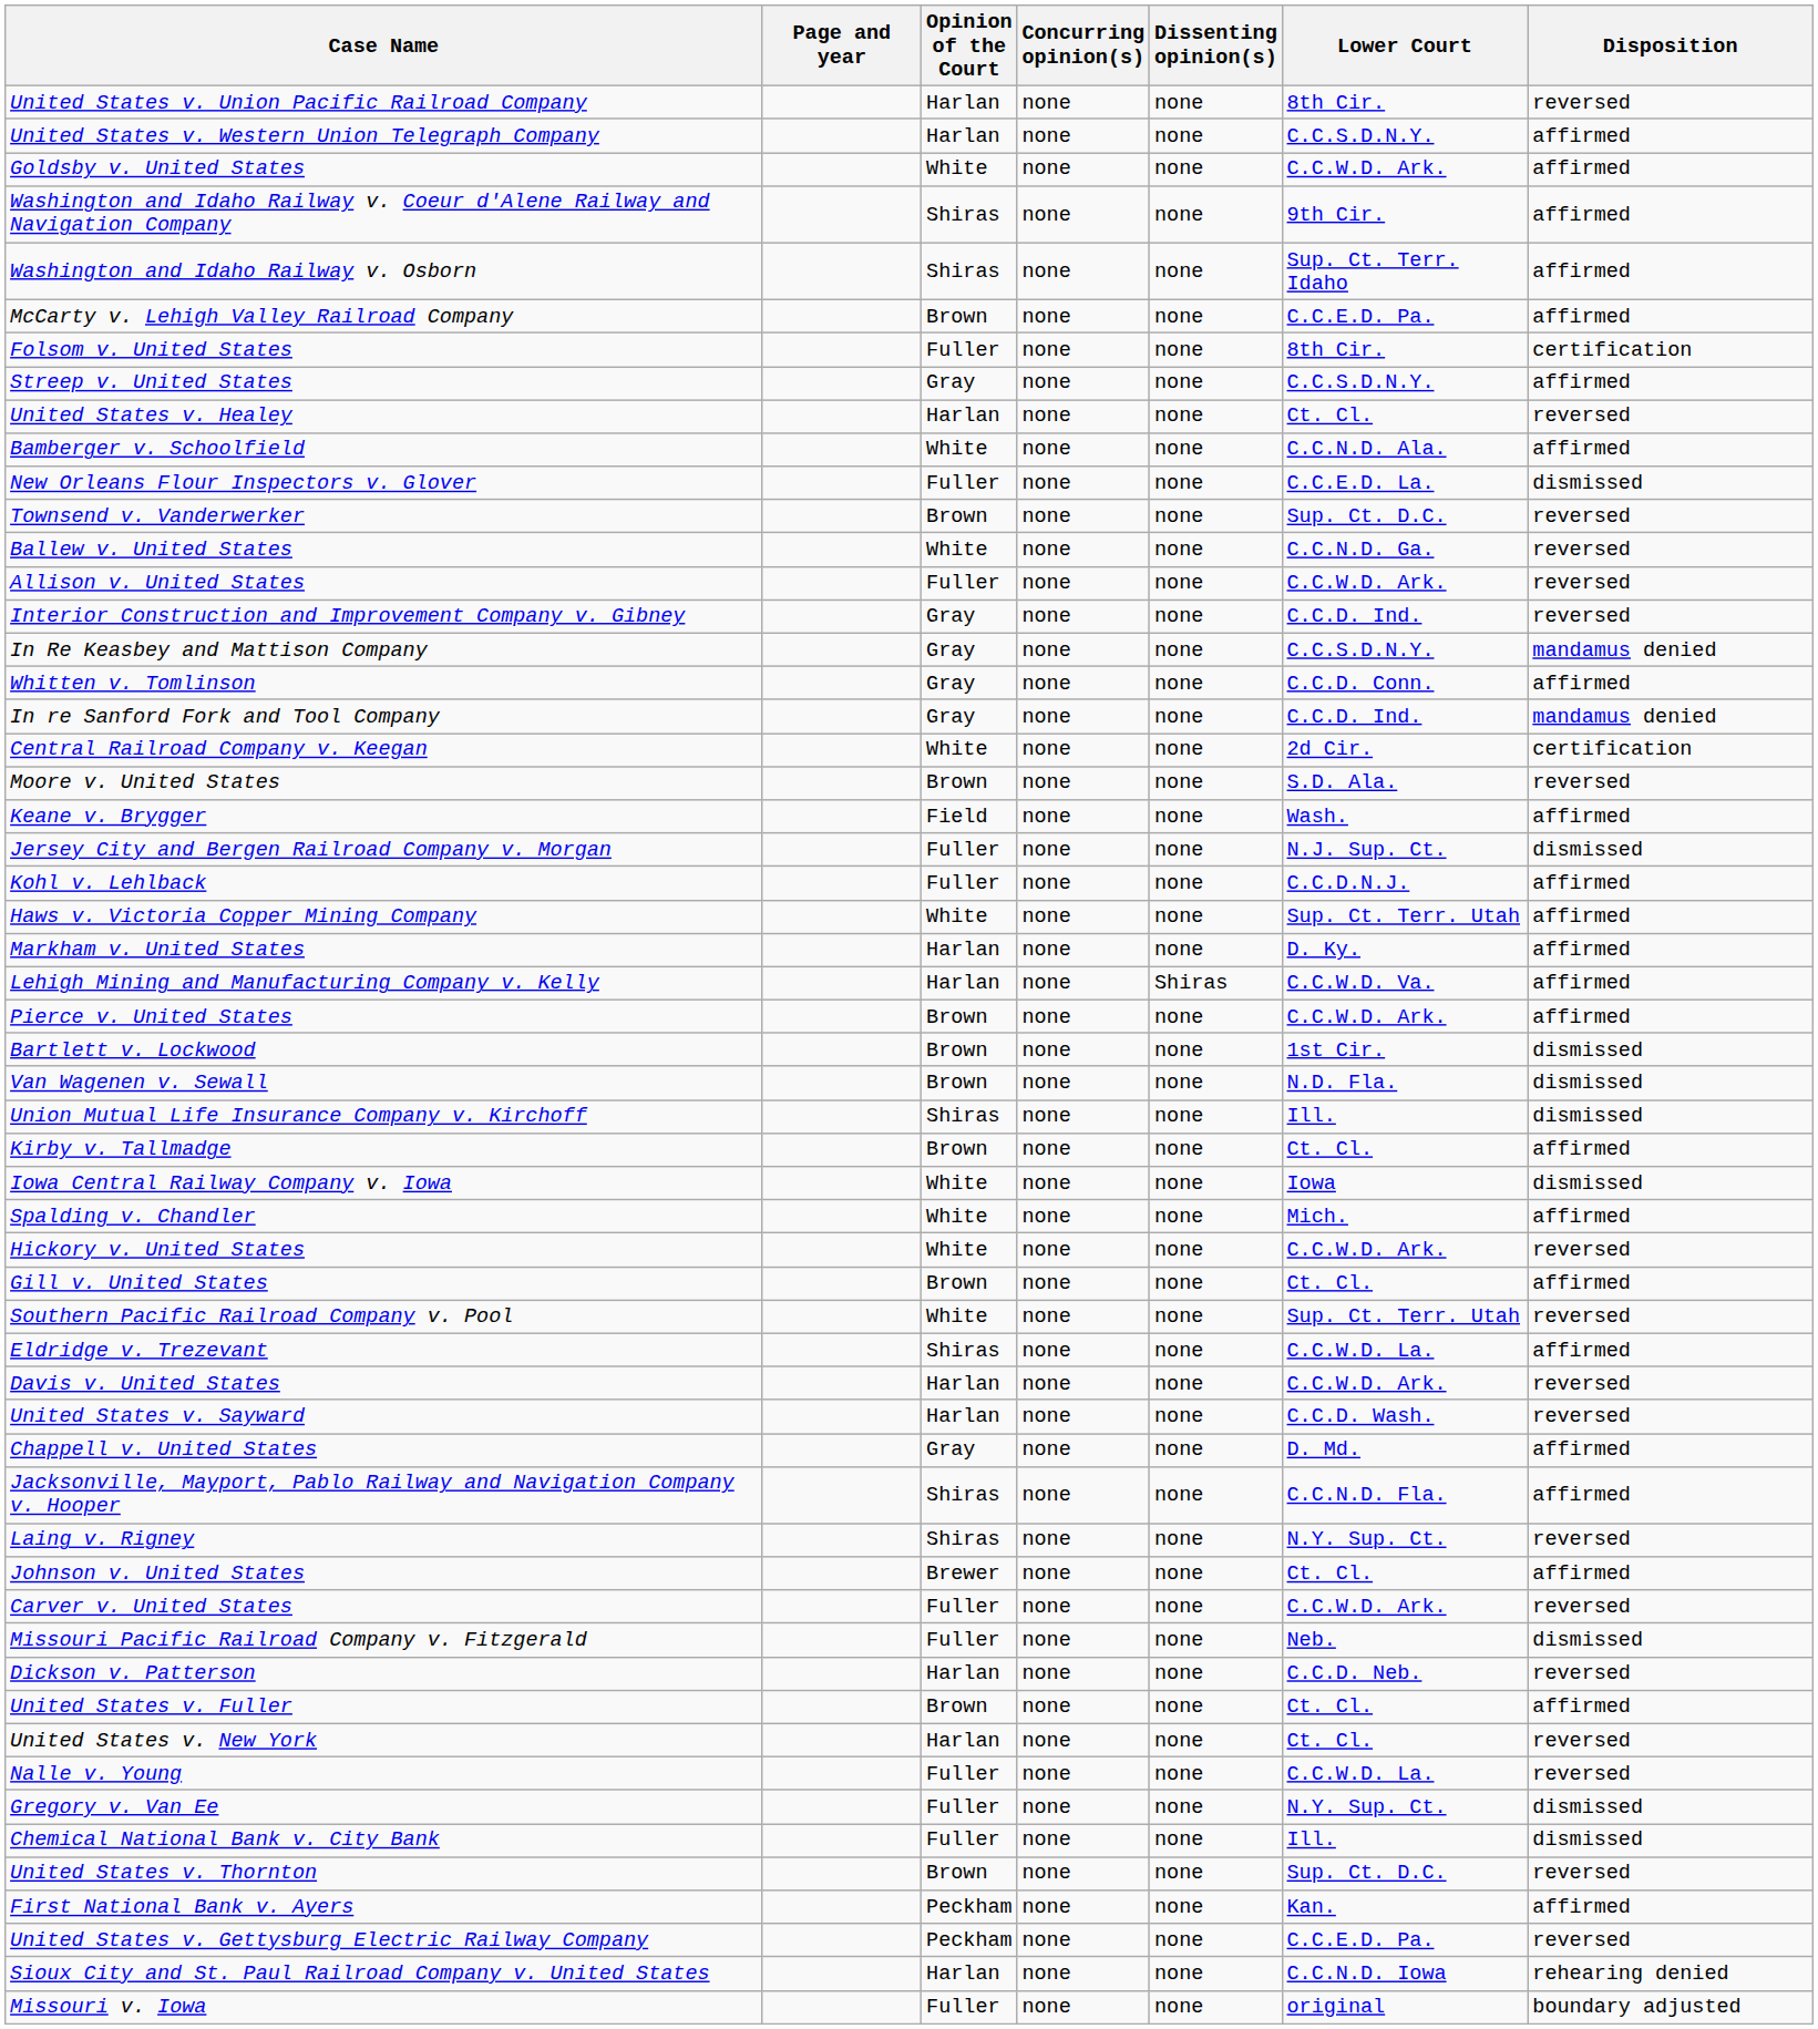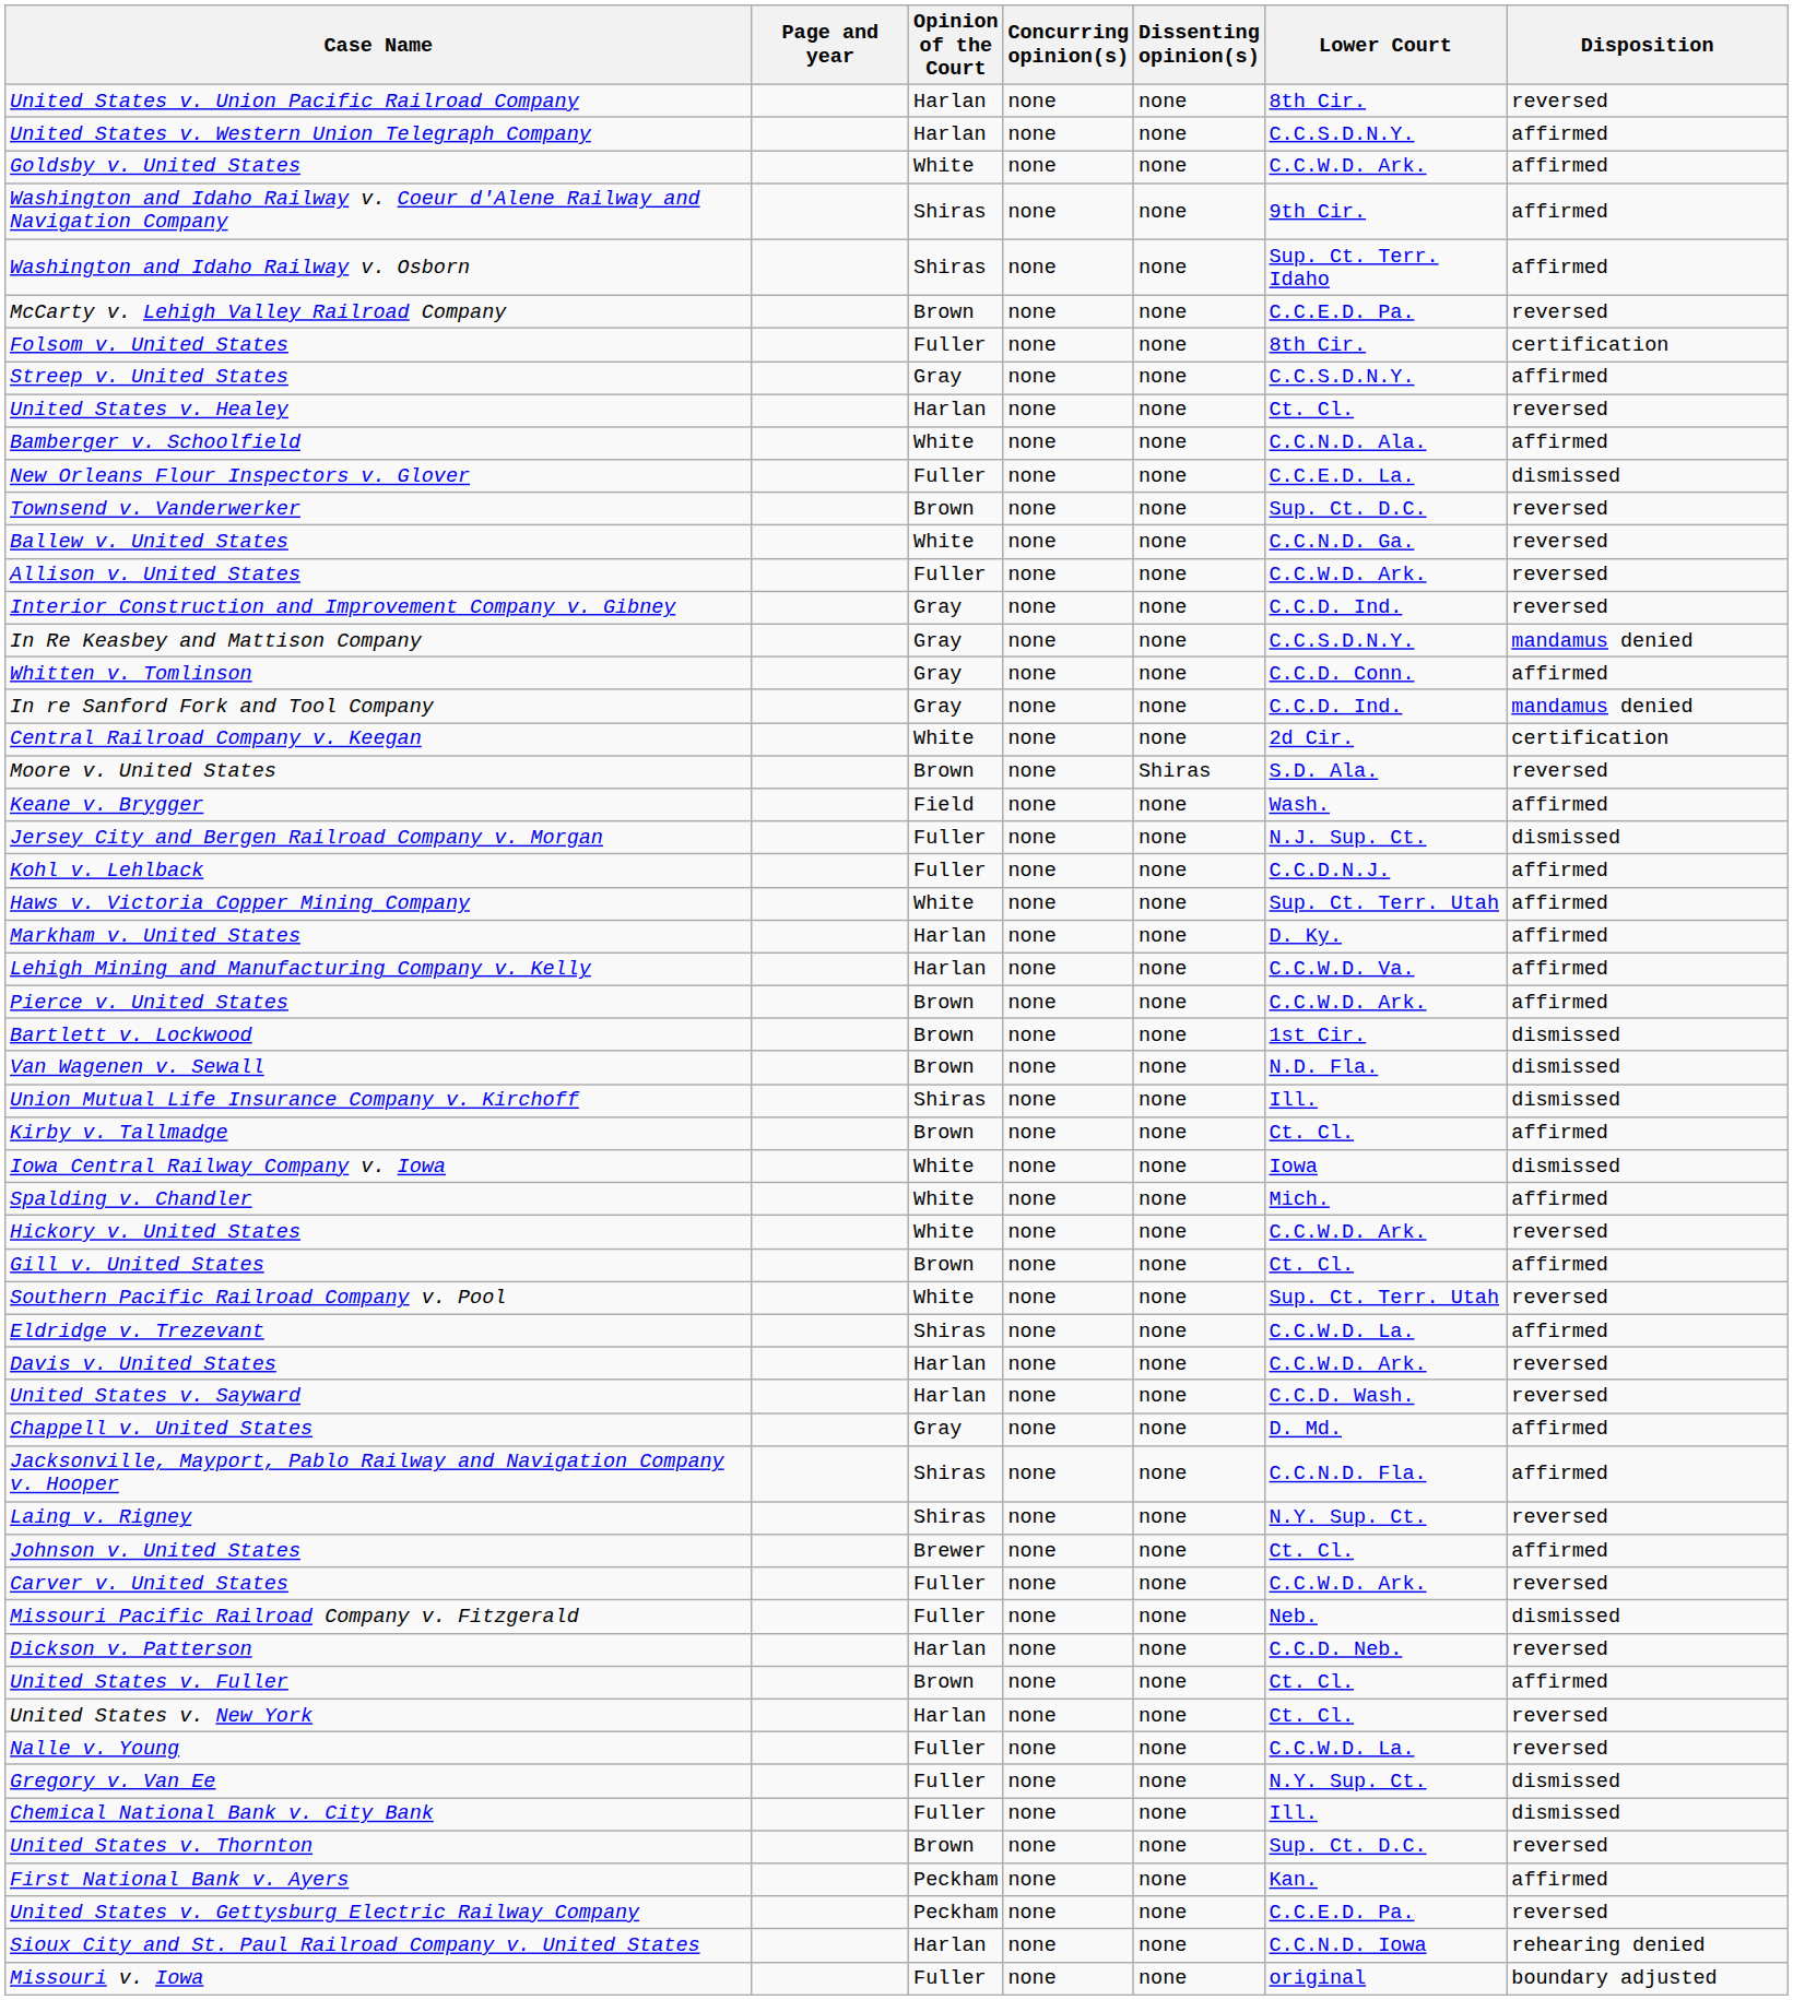 <table class="wikitable sortable">
 <tr>
 <th scope="col" style="width: 475px;">Case Name</th>
 <th scope="col" style="width: 95px;">Page and year</th>
 <th scope="col" style="width: 10px;">Opinion of the Court</th>
 <th scope="col" style="width: 10px;">Concurring opinion(s)</th>
 <th scope="col" style="width: 10px;">Dissenting opinion(s)</th>
 <th scope="col" style="width: 150px;">Lower Court</th>
 <th scope="col" style="width: 175px;">Disposition</th>
 </tr>
 <tr>
 <td><em><a href='#'>United States v. Union Pacific Railroad Company</a></em></td>
 <td align="right"></td>
 <td>Harlan</td>
 <td>none</td>
 <td>none</td>
 <td><a href='#'>8th Cir.</a></td>
 <td>reversed</td>
 </tr>
 <tr>
 <td><em><a href='#'>United States v. Western Union Telegraph Company</a></em></td>
 <td align="right"></td>
 <td>Harlan</td>
 <td>none</td>
 <td>none</td>
 <td><a href='#'>C.C.S.D.N.Y.</a></td>
 <td>affirmed</td>
 </tr>
 <tr>
 <td><em><a href='#'>Goldsby v. United States</a></em></td>
 <td align="right"></td>
 <td>White</td>
 <td>none</td>
 <td>none</td>
 <td><a href='#'>C.C.W.D. Ark.</a></td>
 <td>affirmed</td>
 </tr>
 <tr>
 <td><em><a href='#'>Washington and Idaho Railway</a> v. <a href='#'>Coeur d'Alene Railway and Navigation Company</a></em></td>
 <td align="right"></td>
 <td>Shiras</td>
 <td>none</td>
 <td>none</td>
 <td><a href='#'>9th Cir.</a></td>
 <td>affirmed</td>
 </tr>
 <tr>
 <td><em><a href='#'>Washington and Idaho Railway</a> v. Osborn</em></td>
 <td align="right"></td>
 <td>Shiras</td>
 <td>none</td>
 <td>none</td>
 <td><a href='#'>Sup. Ct. Terr. Idaho</a></td>
 <td>affirmed</td>
 </tr>
 <tr>
 <td><em>McCarty v. <a href='#'>Lehigh Valley Railroad</a> Company</em></td>
 <td align="right"></td>
 <td>Brown</td>
 <td>none</td>
 <td>none</td>
 <td><a href='#'>C.C.E.D. Pa.</a></td>
-<td>affirmed</td>
+<td>reversed</td>
 </tr>
 <tr>
 <td><em><a href='#'>Folsom v. United States</a></em></td>
 <td align="right"></td>
 <td>Fuller</td>
 <td>none</td>
 <td>none</td>
 <td><a href='#'>8th Cir.</a></td>
 <td>certification</td>
 </tr>
 <tr>
 <td><em><a href='#'>Streep v. United States</a></em></td>
 <td align="right"></td>
 <td>Gray</td>
 <td>none</td>
 <td>none</td>
 <td><a href='#'>C.C.S.D.N.Y.</a></td>
 <td>affirmed</td>
 </tr>
 <tr>
 <td><em><a href='#'>United States v. Healey</a></em></td>
 <td align="right"></td>
 <td>Harlan</td>
 <td>none</td>
 <td>none</td>
 <td><a href='#'>Ct. Cl.</a></td>
 <td>reversed</td>
 </tr>
 <tr>
 <td><em><a href='#'>Bamberger v. Schoolfield</a></em></td>
 <td align="right"></td>
 <td>White</td>
 <td>none</td>
 <td>none</td>
 <td><a href='#'>C.C.N.D. Ala.</a></td>
 <td>affirmed</td>
 </tr>
 <tr>
 <td><em><a href='#'>New Orleans Flour Inspectors v. Glover</a></em></td>
 <td align="right"></td>
 <td>Fuller</td>
 <td>none</td>
 <td>none</td>
 <td><a href='#'>C.C.E.D. La.</a></td>
 <td>dismissed</td>
 </tr>
 <tr>
 <td><em><a href='#'>Townsend v. Vanderwerker</a></em></td>
 <td align="right"></td>
 <td>Brown</td>
 <td>none</td>
 <td>none</td>
 <td><a href='#'>Sup. Ct. D.C.</a></td>
 <td>reversed</td>
 </tr>
 <tr>
 <td><em><a href='#'>Ballew v. United States</a></em></td>
 <td align="right"></td>
 <td>White</td>
 <td>none</td>
 <td>none</td>
 <td><a href='#'>C.C.N.D. Ga.</a></td>
 <td>reversed</td>
 </tr>
 <tr>
 <td><em><a href='#'>Allison v. United States</a></em></td>
 <td align="right"></td>
 <td>Fuller</td>
 <td>none</td>
 <td>none</td>
 <td><a href='#'>C.C.W.D. Ark.</a></td>
 <td>reversed</td>
 </tr>
 <tr>
 <td><em><a href='#'>Interior Construction and Improvement Company v. Gibney</a></em></td>
 <td align="right"></td>
 <td>Gray</td>
 <td>none</td>
 <td>none</td>
 <td><a href='#'>C.C.D. Ind.</a></td>
 <td>reversed</td>
 </tr>
 <tr>
 <td><em>In Re Keasbey and Mattison Company</em></td>
 <td align="right"></td>
 <td>Gray</td>
 <td>none</td>
 <td>none</td>
 <td><a href='#'>C.C.S.D.N.Y.</a></td>
 <td><a href='#'>mandamus</a> denied</td>
 </tr>
 <tr>
 <td><em><a href='#'>Whitten v. Tomlinson</a></em></td>
 <td align="right"></td>
 <td>Gray</td>
 <td>none</td>
 <td>none</td>
 <td><a href='#'>C.C.D. Conn.</a></td>
 <td>affirmed</td>
 </tr>
 <tr>
 <td><em>In re Sanford Fork and Tool Company</em></td>
 <td align="right"></td>
 <td>Gray</td>
 <td>none</td>
 <td>none</td>
 <td><a href='#'>C.C.D. Ind.</a></td>
 <td><a href='#'>mandamus</a> denied</td>
 </tr>
 <tr>
 <td><em><a href='#'>Central Railroad Company v. Keegan</a></em></td>
 <td align="right"></td>
 <td>White</td>
 <td>none</td>
 <td>none</td>
 <td><a href='#'>2d Cir.</a></td>
 <td>certification</td>
 </tr>
 <tr>
 <td><em>Moore v. United States</em></td>
 <td align="right"></td>
 <td>Brown</td>
 <td>none</td>
-<td>none</td>
+<td>Shiras</td>
 <td><a href='#'>S.D. Ala.</a></td>
 <td>reversed</td>
 </tr>
 <tr>
 <td><em><a href='#'>Keane v. Brygger</a></em></td>
 <td align="right"></td>
 <td>Field</td>
 <td>none</td>
 <td>none</td>
 <td><a href='#'>Wash.</a></td>
 <td>affirmed</td>
 </tr>
 <tr>
 <td><em><a href='#'>Jersey City and Bergen Railroad Company v. Morgan</a></em></td>
 <td align="right"></td>
 <td>Fuller</td>
 <td>none</td>
 <td>none</td>
 <td><a href='#'>N.J. Sup. Ct.</a></td>
 <td>dismissed</td>
 </tr>
 <tr>
 <td><em><a href='#'>Kohl v. Lehlback</a></em></td>
 <td align="right"></td>
 <td>Fuller</td>
 <td>none</td>
 <td>none</td>
 <td><a href='#'>C.C.D.N.J.</a></td>
 <td>affirmed</td>
 </tr>
 <tr>
 <td><em><a href='#'>Haws v. Victoria Copper Mining Company</a></em></td>
 <td align="right"></td>
 <td>White</td>
 <td>none</td>
 <td>none</td>
 <td><a href='#'>Sup. Ct. Terr. Utah</a></td>
 <td>affirmed</td>
 </tr>
 <tr>
 <td><em><a href='#'>Markham v. United States</a></em></td>
 <td align="right"></td>
 <td>Harlan</td>
 <td>none</td>
 <td>none</td>
 <td><a href='#'>D. Ky.</a></td>
 <td>affirmed</td>
 </tr>
 <tr>
 <td><em><a href='#'>Lehigh Mining and Manufacturing Company v. Kelly</a></em></td>
 <td align="right"></td>
 <td>Harlan</td>
 <td>none</td>
-<td>Shiras</td>
+<td>none</td>
 <td><a href='#'>C.C.W.D. Va.</a></td>
 <td>affirmed</td>
 </tr>
 <tr>
 <td><em><a href='#'>Pierce v. United States</a></em></td>
 <td align="right"></td>
 <td>Brown</td>
 <td>none</td>
 <td>none</td>
 <td><a href='#'>C.C.W.D. Ark.</a></td>
 <td>affirmed</td>
 </tr>
 <tr>
 <td><em><a href='#'>Bartlett v. Lockwood</a></em></td>
 <td align="right"></td>
 <td>Brown</td>
 <td>none</td>
 <td>none</td>
 <td><a href='#'>1st Cir.</a></td>
 <td>dismissed</td>
 </tr>
 <tr>
 <td><em><a href='#'>Van Wagenen v. Sewall</a></em></td>
 <td align="right"></td>
 <td>Brown</td>
 <td>none</td>
 <td>none</td>
 <td><a href='#'>N.D. Fla.</a></td>
 <td>dismissed</td>
 </tr>
 <tr>
 <td><em><a href='#'>Union Mutual Life Insurance Company v. Kirchoff</a></em></td>
 <td align="right"></td>
 <td>Shiras</td>
 <td>none</td>
 <td>none</td>
 <td><a href='#'>Ill.</a></td>
 <td>dismissed</td>
 </tr>
 <tr>
 <td><em><a href='#'>Kirby v. Tallmadge</a></em></td>
 <td align="right"></td>
 <td>Brown</td>
 <td>none</td>
 <td>none</td>
 <td><a href='#'>Ct. Cl.</a></td>
 <td>affirmed</td>
 </tr>
 <tr>
 <td><em><a href='#'>Iowa Central Railway Company</a> v. <a href='#'>Iowa</a></em></td>
 <td align="right"></td>
 <td>White</td>
 <td>none</td>
 <td>none</td>
 <td><a href='#'>Iowa</a></td>
 <td>dismissed</td>
 </tr>
 <tr>
 <td><em><a href='#'>Spalding v. Chandler</a></em></td>
 <td align="right"></td>
 <td>White</td>
 <td>none</td>
 <td>none</td>
 <td><a href='#'>Mich.</a></td>
 <td>affirmed</td>
 </tr>
 <tr>
 <td><em><a href='#'>Hickory v. United States</a></em></td>
 <td align="right"></td>
 <td>White</td>
 <td>none</td>
 <td>none</td>
 <td><a href='#'>C.C.W.D. Ark.</a></td>
 <td>reversed</td>
 </tr>
 <tr>
 <td><em><a href='#'>Gill v. United States</a></em></td>
 <td align="right"></td>
 <td>Brown</td>
 <td>none</td>
 <td>none</td>
 <td><a href='#'>Ct. Cl.</a></td>
 <td>affirmed</td>
 </tr>
 <tr>
 <td><em><a href='#'>Southern Pacific Railroad Company</a> v. Pool</em></td>
 <td align="right"></td>
 <td>White</td>
 <td>none</td>
 <td>none</td>
 <td><a href='#'>Sup. Ct. Terr. Utah</a></td>
 <td>reversed</td>
 </tr>
 <tr>
 <td><em><a href='#'>Eldridge v. Trezevant</a></em></td>
 <td align="right"></td>
 <td>Shiras</td>
 <td>none</td>
 <td>none</td>
 <td><a href='#'>C.C.W.D. La.</a></td>
 <td>affirmed</td>
 </tr>
 <tr>
 <td><em><a href='#'>Davis v. United States</a></em></td>
 <td align="right"></td>
 <td>Harlan</td>
 <td>none</td>
 <td>none</td>
 <td><a href='#'>C.C.W.D. Ark.</a></td>
 <td>reversed</td>
 </tr>
 <tr>
 <td><em><a href='#'>United States v. Sayward</a></em></td>
 <td align="right"></td>
 <td>Harlan</td>
 <td>none</td>
 <td>none</td>
 <td><a href='#'>C.C.D. Wash.</a></td>
 <td>reversed</td>
 </tr>
 <tr>
 <td><em><a href='#'>Chappell v. United States</a></em></td>
 <td align="right"></td>
 <td>Gray</td>
 <td>none</td>
 <td>none</td>
 <td><a href='#'>D. Md.</a></td>
 <td>affirmed</td>
 </tr>
 <tr>
 <td><em><a href='#'>Jacksonville, Mayport, Pablo Railway and Navigation Company v. Hooper</a></em></td>
 <td align="right"></td>
 <td>Shiras</td>
 <td>none</td>
 <td>none</td>
 <td><a href='#'>C.C.N.D. Fla.</a></td>
 <td>affirmed</td>
 </tr>
 <tr>
 <td><em><a href='#'>Laing v. Rigney</a></em></td>
 <td align="right"></td>
 <td>Shiras</td>
 <td>none</td>
 <td>none</td>
 <td><a href='#'>N.Y. Sup. Ct.</a></td>
 <td>reversed</td>
 </tr>
 <tr>
 <td><em><a href='#'>Johnson v. United States</a></em></td>
 <td align="right"></td>
 <td>Brewer</td>
 <td>none</td>
 <td>none</td>
 <td><a href='#'>Ct. Cl.</a></td>
 <td>affirmed</td>
 </tr>
 <tr>
 <td><em><a href='#'>Carver v. United States</a></em></td>
 <td align="right"></td>
 <td>Fuller</td>
 <td>none</td>
 <td>none</td>
 <td><a href='#'>C.C.W.D. Ark.</a></td>
 <td>reversed</td>
 </tr>
 <tr>
 <td><em><a href='#'>Missouri Pacific Railroad</a> Company v. Fitzgerald</em></td>
 <td align="right"></td>
 <td>Fuller</td>
 <td>none</td>
 <td>none</td>
 <td><a href='#'>Neb.</a></td>
 <td>dismissed</td>
 </tr>
 <tr>
 <td><em><a href='#'>Dickson v. Patterson</a></em></td>
 <td align="right"></td>
 <td>Harlan</td>
 <td>none</td>
 <td>none</td>
 <td><a href='#'>C.C.D. Neb.</a></td>
 <td>reversed</td>
 </tr>
 <tr>
 <td><em><a href='#'>United States v. Fuller</a></em></td>
 <td align="right"></td>
 <td>Brown</td>
 <td>none</td>
 <td>none</td>
 <td><a href='#'>Ct. Cl.</a></td>
 <td>affirmed</td>
 </tr>
 <tr>
 <td><em>United States v. <a href='#'>New York</a></em></td>
 <td align="right"></td>
 <td>Harlan</td>
 <td>none</td>
 <td>none</td>
 <td><a href='#'>Ct. Cl.</a></td>
 <td>reversed</td>
 </tr>
 <tr>
 <td><em><a href='#'>Nalle v. Young</a></em></td>
 <td align="right"></td>
 <td>Fuller</td>
 <td>none</td>
 <td>none</td>
 <td><a href='#'>C.C.W.D. La.</a></td>
 <td>reversed</td>
 </tr>
 <tr>
 <td><em><a href='#'>Gregory v. Van Ee</a></em></td>
 <td align="right"></td>
 <td>Fuller</td>
 <td>none</td>
 <td>none</td>
 <td><a href='#'>N.Y. Sup. Ct.</a></td>
 <td>dismissed</td>
 </tr>
 <tr>
 <td><em><a href='#'>Chemical National Bank v. City Bank</a></em></td>
 <td align="right"></td>
 <td>Fuller</td>
 <td>none</td>
 <td>none</td>
 <td><a href='#'>Ill.</a></td>
 <td>dismissed</td>
 </tr>
 <tr>
 <td><em><a href='#'>United States v. Thornton</a></em></td>
 <td align="right"></td>
 <td>Brown</td>
 <td>none</td>
 <td>none</td>
 <td><a href='#'>Sup. Ct. D.C.</a></td>
 <td>reversed</td>
 </tr>
 <tr>
 <td><em><a href='#'>First National Bank v. Ayers</a></em></td>
 <td align="right"></td>
 <td>Peckham</td>
 <td>none</td>
 <td>none</td>
 <td><a href='#'>Kan.</a></td>
 <td>affirmed</td>
 </tr>
 <tr>
 <td><em><a href='#'>United States v. Gettysburg Electric Railway Company</a></em></td>
 <td align="right"></td>
 <td>Peckham</td>
 <td>none</td>
 <td>none</td>
 <td><a href='#'>C.C.E.D. Pa.</a></td>
 <td>reversed</td>
 </tr>
 <tr>
 <td><em><a href='#'>Sioux City and St. Paul Railroad Company v. United States</a></em></td>
 <td align="right"></td>
 <td>Harlan</td>
 <td>none</td>
 <td>none</td>
 <td><a href='#'>C.C.N.D. Iowa</a></td>
 <td>rehearing denied</td>
 </tr>
 <tr>
 <td><em><a href='#'>Missouri</a> v. <a href='#'>Iowa</a></em></td>
 <td align="right"></td>
 <td>Fuller</td>
 <td>none</td>
 <td>none</td>
 <td><a href='#'>original</a></td>
 <td>boundary adjusted</td>
 </tr>
 <tr>
 </tr>
 </table>
